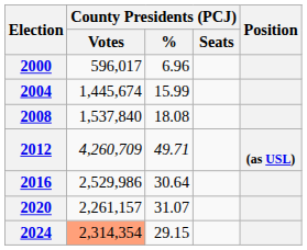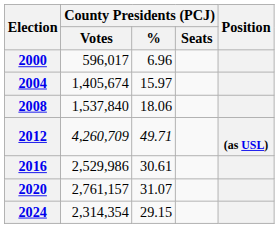 <table class="wikitable" style="text-align: right;">
 <tr>
 <th rowspan="2">Election</th>
 <th colspan="3">County Presidents (PCJ)</th>
 <th rowspan="2">Position</th>
 </tr>
 <tr>
 <th>Votes</th>
 <th>%</th>
 <th>Seats</th>
 </tr>
 <tr>
 <th><a href='#'>2000</a></th>
 <td>596,017</td>
 <td>6.96</td>
 <td></td>
 <th style="text-align: center;"></th>
 </tr>
 <tr>
 <th><a href='#'>2004</a></th>
-<td>1,445,674</td>
-<td>15.99</td>
+<td>1,405,674</td>
+<td>15.97</td>
 <td></td>
 <th style="text-align: center;"></th>
 </tr>
 <tr>
 <th><a href='#'>2008</a></th>
 <td>1,537,840</td>
-<td>18.08</td>
+<td>18.06</td>
 <td></td>
 <th style="text-align: center;"></th>
 </tr>
 <tr>
 <th><a href='#'>2012</a></th>
 <td><em>4,260,709</em></td>
 <td><em>49.71</em></td>
 <td></td>
 <th style="text-align: center;"> <br><small>(as <a href='#'>USL</a>)</small></th>
 </tr>
 <tr>
 <th><a href='#'>2016</a></th>
 <td>2,529,986</td>
-<td>30.64</td>
+<td>30.61</td>
 <td></td>
 <th style="text-align: center;"></th>
 </tr>
 <tr>
 <th><a href='#'>2020</a></th>
-<td>2,261,157</td>
+<td>2,761,157</td>
 <td>31.07</td>
 <td></td>
 <th style="text-align: center;"></th>
 </tr>
 <tr>
 <th><a href='#'>2024</a></th>
-<td style="background: lightsalmon;">2,314,354</td>
+<td>2,314,354</td>
 <td>29.15</td>
 <td></td>
 <th style="text-align: center;"></th>
 </tr>
 </table>
